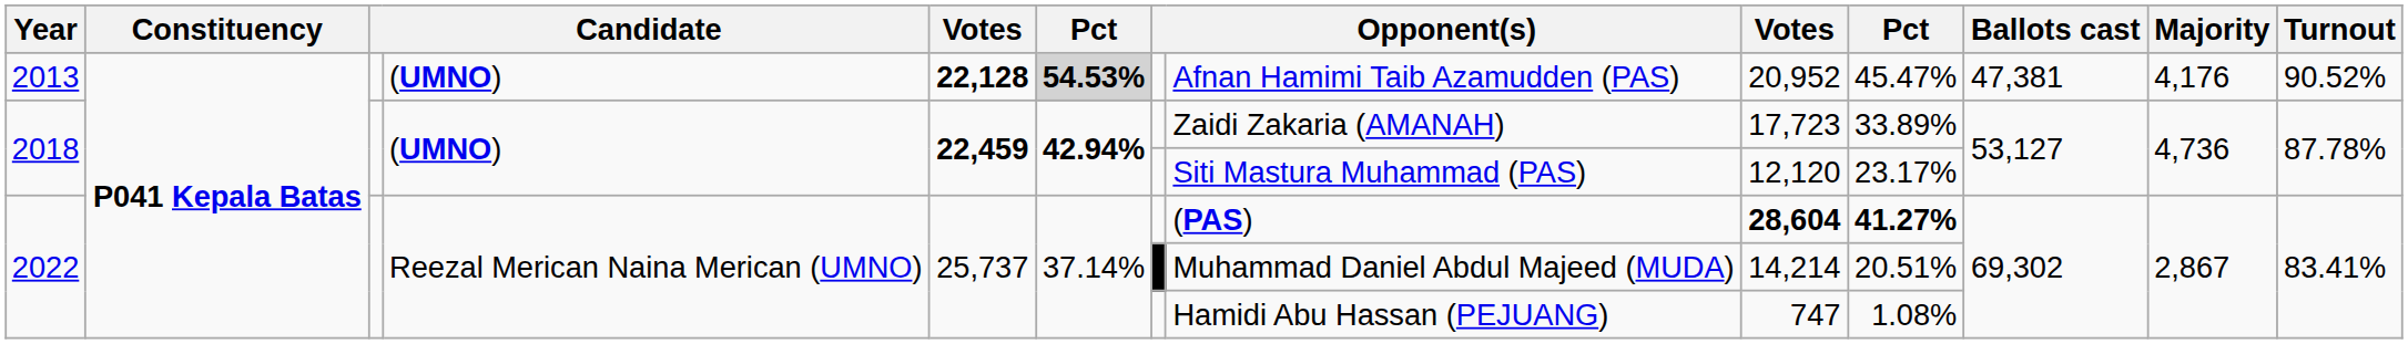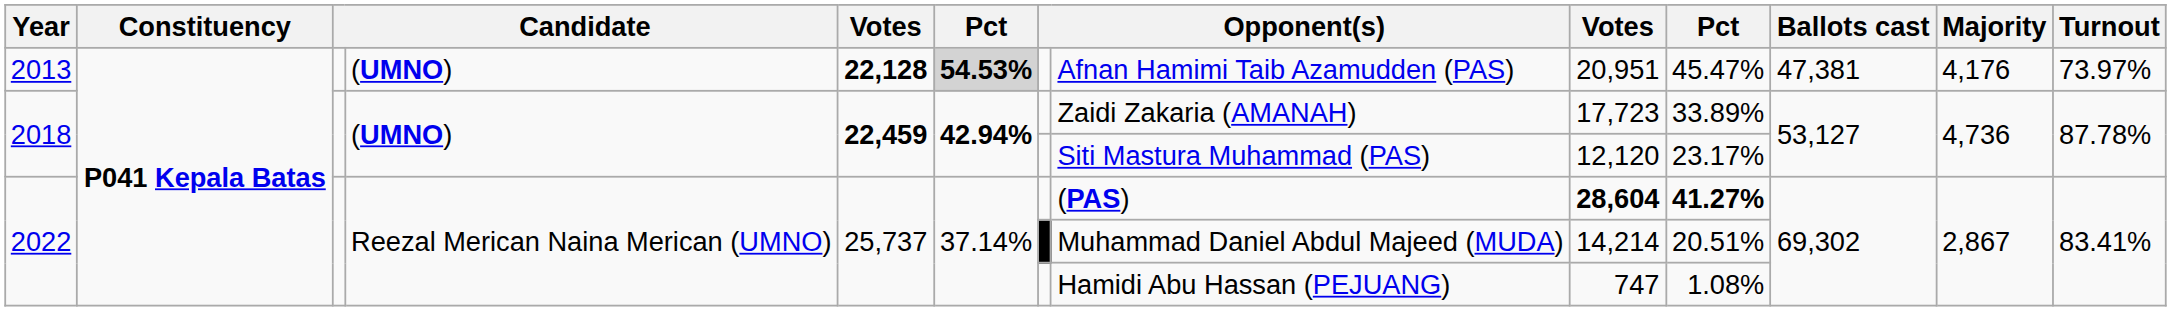 <table class="wikitable" style="margin:0.5em ; font-size:95%">
 <tr>
 <th>Year</th>
 <th>Constituency</th>
 <th colspan=2>Candidate</th>
 <th>Votes</th>
 <th>Pct</th>
 <th colspan=2>Opponent(s)</th>
 <th>Votes</th>
 <th>Pct</th>
 <th>Ballots cast</th>
 <th>Majority</th>
 <th>Turnout</th>
 </tr>
 <tr>
 <td><a href='#'>2013</a></td>
 <td rowspan=6><strong>P041 <a href='#'>Kepala Batas</a></strong></td>
 <td></td>
 <td> (<a href='#'><strong>UMNO</strong></a>)</td>
 <td align="right"><strong>22,128</strong></td>
 <td style="background: lightgrey;"><strong>54.53%</strong></td>
 <td></td>
 <td><a href='#'>Afnan Hamimi Taib Azamudden</a> (<a href='#'>PAS</a>)</td>
-<td align="right">20,952</td>
+<td align="right">20,951</td>
 <td>45.47%</td>
 <td>47,381</td>
 <td>4,176</td>
-<td>90.52%</td>
+<td>73.97%</td>
 </tr>
 <tr>
 <td rowspan=2><a href='#'>2018</a></td>
 <td rowspan=2 ></td>
 <td rowspan=2> (<a href='#'><strong>UMNO</strong></a>)</td>
 <td rowspan=2 align="right"><strong>22,459</strong></td>
 <td rowspan=2><strong>42.94%</strong></td>
 <td></td>
 <td>Zaidi Zakaria (<a href='#'>AMANAH</a>)</td>
 <td align="right">17,723</td>
 <td>33.89%</td>
 <td rowspan=2>53,127</td>
 <td rowspan=2>4,736</td>
 <td rowspan=2>87.78%</td>
 </tr>
 <tr>
 <td></td>
 <td><a href='#'>Siti Mastura Muhammad</a> (<a href='#'>PAS</a>)</td>
 <td align="right">12,120</td>
 <td>23.17%</td>
 </tr>
 <tr>
 <td rowspan="3"><a href='#'>2022</a></td>
 <td rowspan="3" ></td>
 <td rowspan="3">Reezal Merican Naina Merican (<a href='#'>UMNO</a>)</td>
 <td rowspan="3" align="right">25,737</td>
 <td rowspan="3">37.14%</td>
 <td bgcolor=></td>
 <td> (<a href='#'><strong>PAS</strong></a>)</td>
 <td><strong>28,604</strong></td>
 <td align="right"><strong>41.27%</strong></td>
 <td rowspan="3">69,302</td>
 <td rowspan="3">2,867</td>
 <td rowspan="3">83.41%</td>
 </tr>
 <tr>
 <td bgcolor="black"></td>
 <td>Muhammad Daniel Abdul Majeed (<a href='#'>MUDA</a>)</td>
 <td align="right">14,214</td>
 <td>20.51%</td>
 </tr>
 <tr>
 <td bgcolor=></td>
 <td>Hamidi Abu Hassan (<a href='#'>PEJUANG</a>)</td>
 <td align="right">747</td>
 <td align="right">1.08%</td>
 </tr>
 </table>
